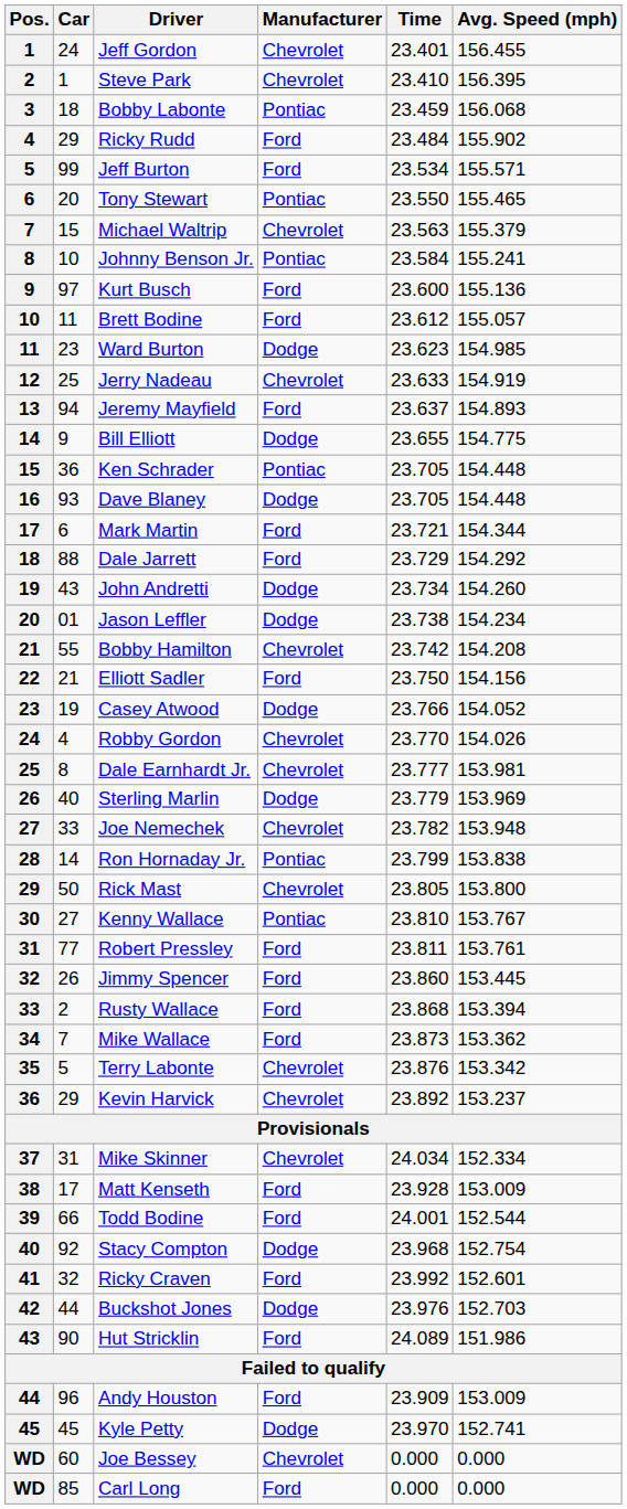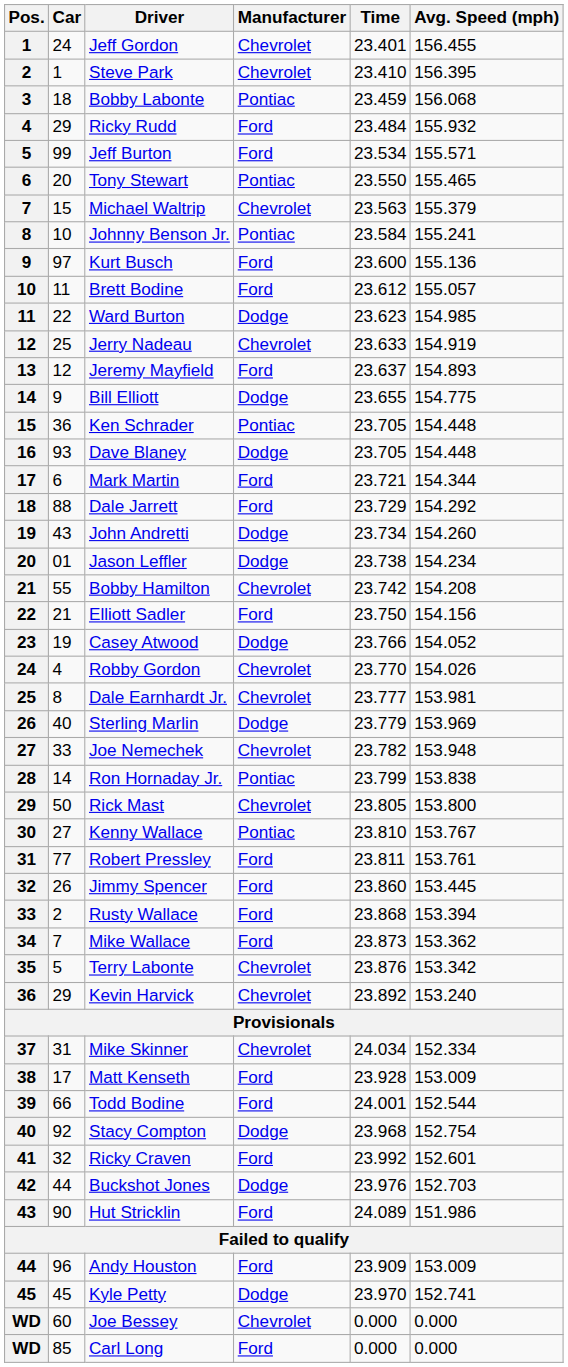 <table class="wikitable">
 <tr>
 <th>Pos.</th>
 <th>Car</th>
 <th>Driver</th>
 <th>Manufacturer</th>
 <th>Time</th>
 <th>Avg. Speed (mph)</th>
 </tr>
 <tr>
 <th>1</th>
 <td>24</td>
 <td><a href='#'>Jeff Gordon</a></td>
 <td><a href='#'>Chevrolet</a></td>
 <td>23.401</td>
 <td>156.455</td>
 </tr>
 <tr>
 <th>2</th>
 <td>1</td>
 <td><a href='#'>Steve Park</a></td>
 <td><a href='#'>Chevrolet</a></td>
 <td>23.410</td>
 <td>156.395</td>
 </tr>
 <tr>
 <th>3</th>
 <td>18</td>
 <td><a href='#'>Bobby Labonte</a></td>
 <td><a href='#'>Pontiac</a></td>
 <td>23.459</td>
 <td>156.068</td>
 </tr>
 <tr>
 <th>4</th>
 <td>29</td>
 <td><a href='#'>Ricky Rudd</a></td>
 <td><a href='#'>Ford</a></td>
 <td>23.484</td>
-<td>155.902</td>
+<td>155.932</td>
 </tr>
 <tr>
 <th>5</th>
 <td>99</td>
 <td><a href='#'>Jeff Burton</a></td>
 <td><a href='#'>Ford</a></td>
 <td>23.534</td>
 <td>155.571</td>
 </tr>
 <tr>
 <th>6</th>
 <td>20</td>
 <td><a href='#'>Tony Stewart</a></td>
 <td><a href='#'>Pontiac</a></td>
 <td>23.550</td>
 <td>155.465</td>
 </tr>
 <tr>
 <th>7</th>
 <td>15</td>
 <td><a href='#'>Michael Waltrip</a></td>
 <td><a href='#'>Chevrolet</a></td>
 <td>23.563</td>
 <td>155.379</td>
 </tr>
 <tr>
 <th>8</th>
 <td>10</td>
 <td><a href='#'>Johnny Benson Jr.</a></td>
 <td><a href='#'>Pontiac</a></td>
 <td>23.584</td>
 <td>155.241</td>
 </tr>
 <tr>
 <th>9</th>
 <td>97</td>
 <td><a href='#'>Kurt Busch</a></td>
 <td><a href='#'>Ford</a></td>
 <td>23.600</td>
 <td>155.136</td>
 </tr>
 <tr>
 <th>10</th>
 <td>11</td>
 <td><a href='#'>Brett Bodine</a></td>
 <td><a href='#'>Ford</a></td>
 <td>23.612</td>
 <td>155.057</td>
 </tr>
 <tr>
 <th>11</th>
-<td>23</td>
+<td>22</td>
 <td><a href='#'>Ward Burton</a></td>
 <td><a href='#'>Dodge</a></td>
 <td>23.623</td>
 <td>154.985</td>
 </tr>
 <tr>
 <th>12</th>
 <td>25</td>
 <td><a href='#'>Jerry Nadeau</a></td>
 <td><a href='#'>Chevrolet</a></td>
 <td>23.633</td>
 <td>154.919</td>
 </tr>
 <tr>
 <th>13</th>
-<td>94</td>
+<td>12</td>
 <td><a href='#'>Jeremy Mayfield</a></td>
 <td><a href='#'>Ford</a></td>
 <td>23.637</td>
 <td>154.893</td>
 </tr>
 <tr>
 <th>14</th>
 <td>9</td>
 <td><a href='#'>Bill Elliott</a></td>
 <td><a href='#'>Dodge</a></td>
 <td>23.655</td>
 <td>154.775</td>
 </tr>
 <tr>
 <th>15</th>
 <td>36</td>
 <td><a href='#'>Ken Schrader</a></td>
 <td><a href='#'>Pontiac</a></td>
 <td>23.705</td>
 <td>154.448</td>
 </tr>
 <tr>
 <th>16</th>
 <td>93</td>
 <td><a href='#'>Dave Blaney</a></td>
 <td><a href='#'>Dodge</a></td>
 <td>23.705</td>
 <td>154.448</td>
 </tr>
 <tr>
 <th>17</th>
 <td>6</td>
 <td><a href='#'>Mark Martin</a></td>
 <td><a href='#'>Ford</a></td>
 <td>23.721</td>
 <td>154.344</td>
 </tr>
 <tr>
 <th>18</th>
 <td>88</td>
 <td><a href='#'>Dale Jarrett</a></td>
 <td><a href='#'>Ford</a></td>
 <td>23.729</td>
 <td>154.292</td>
 </tr>
 <tr>
 <th>19</th>
 <td>43</td>
 <td><a href='#'>John Andretti</a></td>
 <td><a href='#'>Dodge</a></td>
 <td>23.734</td>
 <td>154.260</td>
 </tr>
 <tr>
 <th>20</th>
 <td>01</td>
 <td><a href='#'>Jason Leffler</a></td>
 <td><a href='#'>Dodge</a></td>
 <td>23.738</td>
 <td>154.234</td>
 </tr>
 <tr>
 <th>21</th>
 <td>55</td>
 <td><a href='#'>Bobby Hamilton</a></td>
 <td><a href='#'>Chevrolet</a></td>
 <td>23.742</td>
 <td>154.208</td>
 </tr>
 <tr>
 <th>22</th>
 <td>21</td>
 <td><a href='#'>Elliott Sadler</a></td>
 <td><a href='#'>Ford</a></td>
 <td>23.750</td>
 <td>154.156</td>
 </tr>
 <tr>
 <th>23</th>
 <td>19</td>
 <td><a href='#'>Casey Atwood</a></td>
 <td><a href='#'>Dodge</a></td>
 <td>23.766</td>
 <td>154.052</td>
 </tr>
 <tr>
 <th>24</th>
 <td>4</td>
 <td><a href='#'>Robby Gordon</a></td>
 <td><a href='#'>Chevrolet</a></td>
 <td>23.770</td>
 <td>154.026</td>
 </tr>
 <tr>
 <th>25</th>
 <td>8</td>
 <td><a href='#'>Dale Earnhardt Jr.</a></td>
 <td><a href='#'>Chevrolet</a></td>
 <td>23.777</td>
 <td>153.981</td>
 </tr>
 <tr>
 <th>26</th>
 <td>40</td>
 <td><a href='#'>Sterling Marlin</a></td>
 <td><a href='#'>Dodge</a></td>
 <td>23.779</td>
 <td>153.969</td>
 </tr>
 <tr>
 <th>27</th>
 <td>33</td>
 <td><a href='#'>Joe Nemechek</a></td>
 <td><a href='#'>Chevrolet</a></td>
 <td>23.782</td>
 <td>153.948</td>
 </tr>
 <tr>
 <th>28</th>
 <td>14</td>
 <td><a href='#'>Ron Hornaday Jr.</a></td>
 <td><a href='#'>Pontiac</a></td>
 <td>23.799</td>
 <td>153.838</td>
 </tr>
 <tr>
 <th>29</th>
 <td>50</td>
 <td><a href='#'>Rick Mast</a></td>
 <td><a href='#'>Chevrolet</a></td>
 <td>23.805</td>
 <td>153.800</td>
 </tr>
 <tr>
 <th>30</th>
 <td>27</td>
 <td><a href='#'>Kenny Wallace</a></td>
 <td><a href='#'>Pontiac</a></td>
 <td>23.810</td>
 <td>153.767</td>
 </tr>
 <tr>
 <th>31</th>
 <td>77</td>
 <td><a href='#'>Robert Pressley</a></td>
 <td><a href='#'>Ford</a></td>
 <td>23.811</td>
 <td>153.761</td>
 </tr>
 <tr>
 <th>32</th>
 <td>26</td>
 <td><a href='#'>Jimmy Spencer</a></td>
 <td><a href='#'>Ford</a></td>
 <td>23.860</td>
 <td>153.445</td>
 </tr>
 <tr>
 <th>33</th>
 <td>2</td>
 <td><a href='#'>Rusty Wallace</a></td>
 <td><a href='#'>Ford</a></td>
 <td>23.868</td>
 <td>153.394</td>
 </tr>
 <tr>
 <th>34</th>
 <td>7</td>
 <td><a href='#'>Mike Wallace</a></td>
 <td><a href='#'>Ford</a></td>
 <td>23.873</td>
 <td>153.362</td>
 </tr>
 <tr>
 <th>35</th>
 <td>5</td>
 <td><a href='#'>Terry Labonte</a></td>
 <td><a href='#'>Chevrolet</a></td>
 <td>23.876</td>
 <td>153.342</td>
 </tr>
 <tr>
 <th>36</th>
 <td>29</td>
 <td><a href='#'>Kevin Harvick</a></td>
 <td><a href='#'>Chevrolet</a></td>
 <td>23.892</td>
-<td>153.237</td>
+<td>153.240</td>
 </tr>
 <tr>
 <th colspan="6">Provisionals</th>
 </tr>
 <tr>
 <th>37</th>
 <td>31</td>
 <td><a href='#'>Mike Skinner</a></td>
 <td><a href='#'>Chevrolet</a></td>
 <td>24.034</td>
 <td>152.334</td>
 </tr>
 <tr>
 <th>38</th>
 <td>17</td>
 <td><a href='#'>Matt Kenseth</a></td>
 <td><a href='#'>Ford</a></td>
 <td>23.928</td>
 <td>153.009</td>
 </tr>
 <tr>
 <th>39</th>
 <td>66</td>
 <td><a href='#'>Todd Bodine</a></td>
 <td><a href='#'>Ford</a></td>
 <td>24.001</td>
 <td>152.544</td>
 </tr>
 <tr>
 <th>40</th>
 <td>92</td>
 <td><a href='#'>Stacy Compton</a></td>
 <td><a href='#'>Dodge</a></td>
 <td>23.968</td>
 <td>152.754</td>
 </tr>
 <tr>
 <th>41</th>
 <td>32</td>
 <td><a href='#'>Ricky Craven</a></td>
 <td><a href='#'>Ford</a></td>
 <td>23.992</td>
 <td>152.601</td>
 </tr>
 <tr>
 <th>42</th>
 <td>44</td>
 <td><a href='#'>Buckshot Jones</a></td>
 <td><a href='#'>Dodge</a></td>
 <td>23.976</td>
 <td>152.703</td>
 </tr>
 <tr>
 <th>43</th>
 <td>90</td>
 <td><a href='#'>Hut Stricklin</a></td>
 <td><a href='#'>Ford</a></td>
 <td>24.089</td>
 <td>151.986</td>
 </tr>
 <tr>
 <th colspan="6">Failed to qualify</th>
 </tr>
 <tr>
 <th>44</th>
 <td>96</td>
 <td><a href='#'>Andy Houston</a></td>
 <td><a href='#'>Ford</a></td>
 <td>23.909</td>
 <td>153.009</td>
 </tr>
 <tr>
 <th>45</th>
 <td>45</td>
 <td><a href='#'>Kyle Petty</a></td>
 <td><a href='#'>Dodge</a></td>
 <td>23.970</td>
 <td>152.741</td>
 </tr>
 <tr>
 <th>WD</th>
 <td>60</td>
 <td><a href='#'>Joe Bessey</a></td>
 <td><a href='#'>Chevrolet</a></td>
 <td>0.000</td>
 <td>0.000</td>
 </tr>
 <tr>
 <th>WD</th>
 <td>85</td>
 <td><a href='#'>Carl Long</a></td>
 <td><a href='#'>Ford</a></td>
 <td>0.000</td>
 <td>0.000</td>
 </tr>
 </table>
